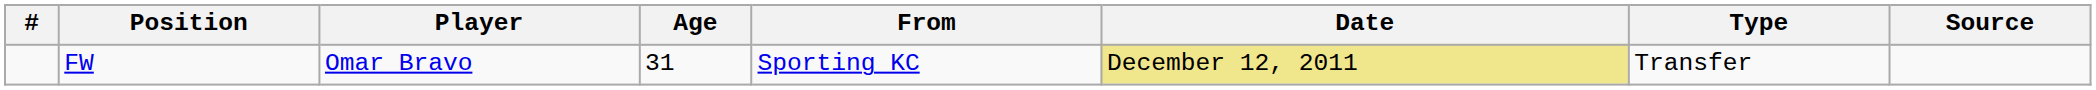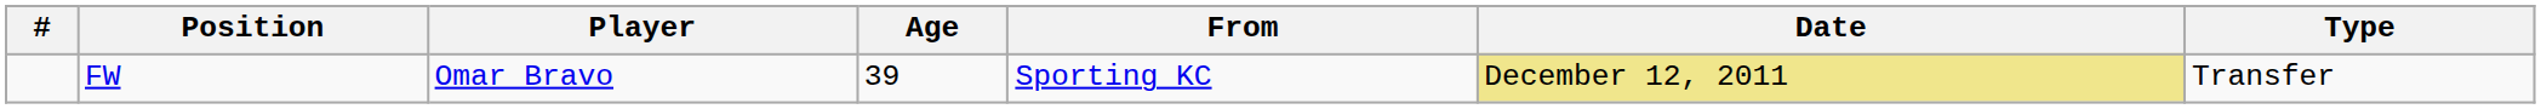 <table class="wikitable sortable" style="width:83%; text-align:center; font-size:95%; text-align:left;">
 <tr>
 <th><strong>#</strong></th>
 <th><strong>Position</strong></th>
 <th><strong>Player</strong></th>
 <th><strong>Age</strong></th>
 <th><strong>From</strong></th>
 <th><strong>Date</strong></th>
 <th><strong>Type</strong></th>
-<th><strong>Source</strong></th>
 </tr>
 <tr>
 <td></td>
 <td><a href='#'>FW</a></td>
 <td> <a href='#'>Omar Bravo</a></td>
-<td>31</td>
+<td>39</td>
 <td> <a href='#'>Sporting KC</a></td>
 <td style="background: khaki;">December 12, 2011</td>
 <td>Transfer</td>
-<td></td>
 </tr>
 </table>
